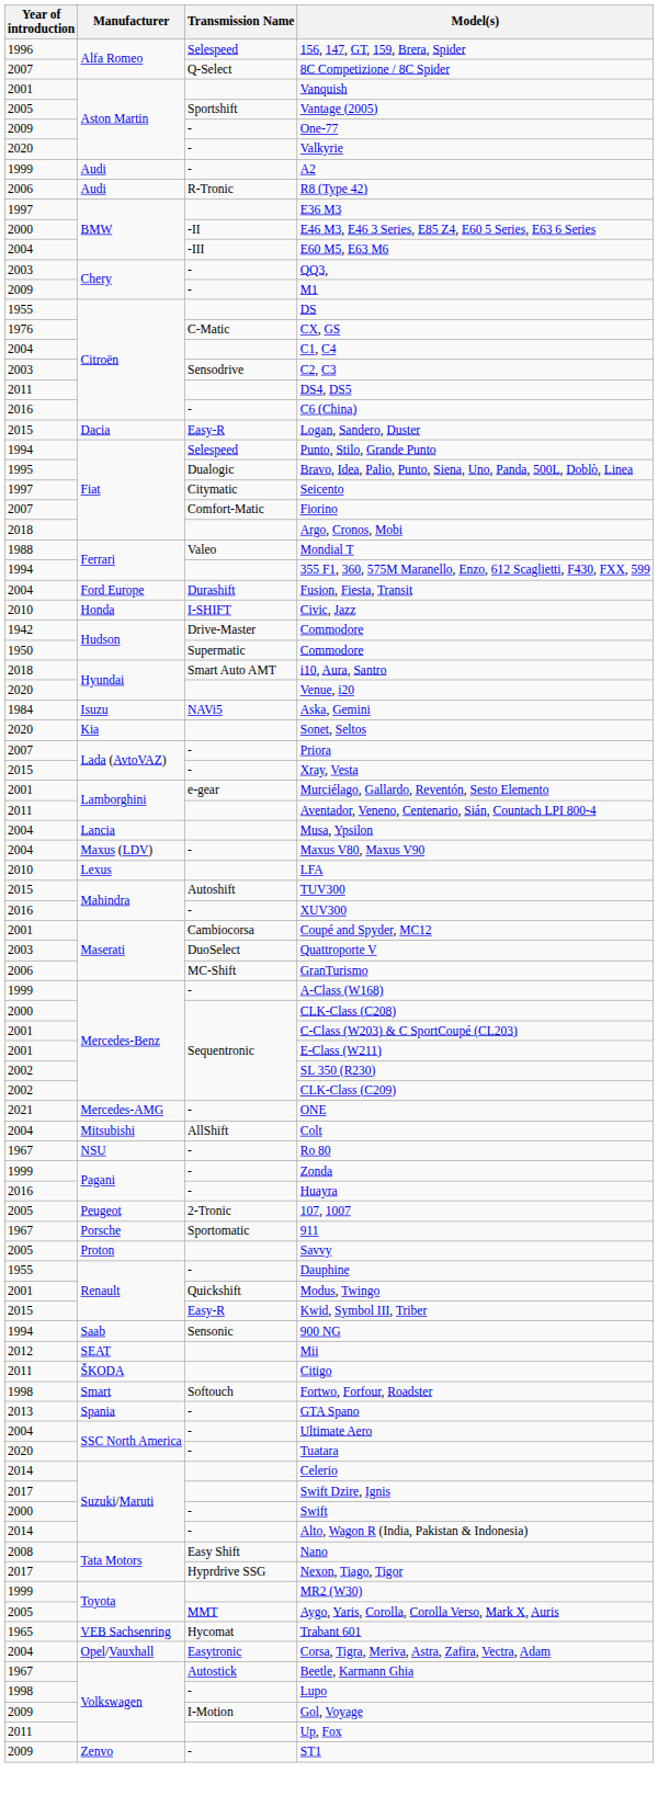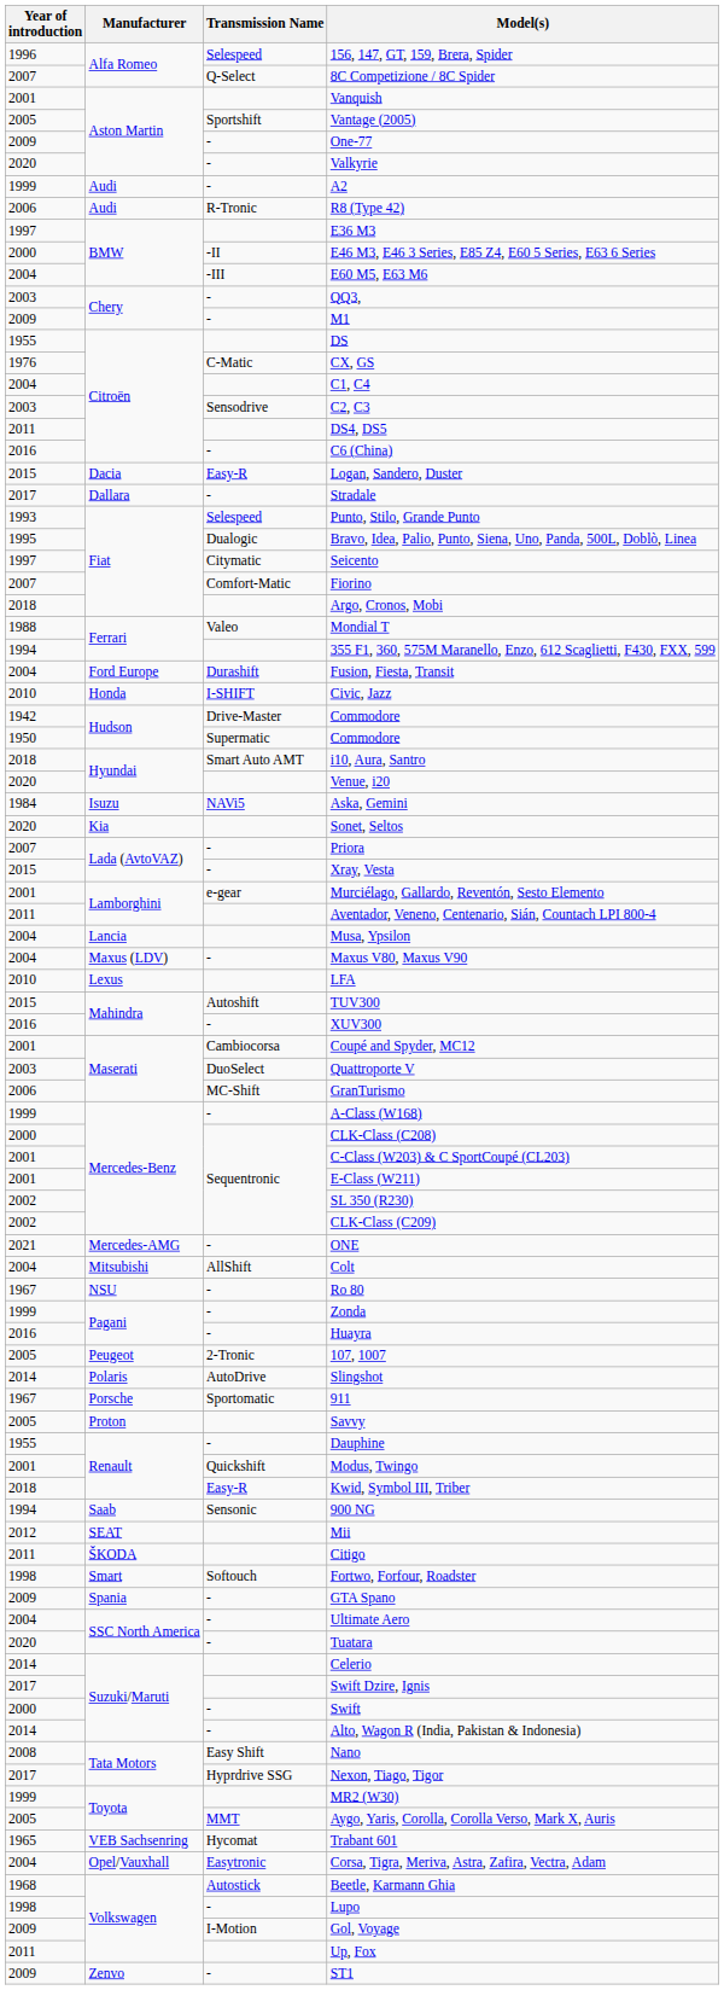 <table class="wikitable sortable">
 <tr>
 <th>Year of <br> introduction</th>
 <th>Manufacturer</th>
 <th>Transmission Name</th>
 <th>Model(s)</th>
 </tr>
 <tr>
 <td>1996</td>
 <td rowspan="2"><a href='#'>Alfa Romeo</a></td>
 <td><a href='#'>Selespeed</a></td>
 <td><a href='#'>156</a>, <a href='#'>147</a>, <a href='#'>GT</a>, <a href='#'>159</a>, <a href='#'>Brera</a>, <a href='#'>Spider</a></td>
 </tr>
 <tr>
 <td>2007</td>
 <td>Q-Select</td>
 <td><a href='#'>8C Competizione / 8C Spider</a></td>
 </tr>
 <tr>
 <td>2001</td>
 <td rowspan="4"><a href='#'>Aston Martin</a></td>
 <td></td>
 <td><a href='#'>Vanquish</a></td>
 </tr>
 <tr>
 <td>2005</td>
 <td>Sportshift</td>
 <td><a href='#'>Vantage (2005)</a></td>
 </tr>
 <tr>
 <td>2009</td>
 <td>-</td>
 <td><a href='#'>One-77</a></td>
 </tr>
 <tr>
 <td>2020</td>
 <td>-</td>
 <td><a href='#'>Valkyrie</a></td>
 </tr>
 <tr>
 <td>1999</td>
 <td><a href='#'>Audi</a></td>
 <td>-</td>
 <td><a href='#'>A2</a></td>
 </tr>
 <tr>
 <td>2006</td>
 <td><a href='#'>Audi</a></td>
 <td>R-Tronic</td>
 <td><a href='#'>R8 (Type 42)</a></td>
 </tr>
 <tr>
 <td>1997</td>
 <td rowspan="3"><a href='#'>BMW</a></td>
 <td></td>
 <td><a href='#'>E36 M3</a></td>
 </tr>
 <tr>
 <td>2000</td>
 <td>-II</td>
 <td><a href='#'>E46 M3</a>, <a href='#'>E46 3 Series</a>, <a href='#'>E85 Z4</a>, <a href='#'>E60 5 Series</a>, <a href='#'>E63 6 Series</a></td>
 </tr>
 <tr>
 <td>2004</td>
 <td>-III</td>
 <td><a href='#'>E60 M5</a>, <a href='#'>E63 M6</a></td>
 </tr>
 <tr>
 <td>2003</td>
 <td rowspan="2"><a href='#'>Chery</a></td>
 <td>-</td>
 <td><a href='#'>QQ3</a>,</td>
 </tr>
 <tr>
 <td>2009</td>
 <td>-</td>
 <td><a href='#'>M1</a></td>
 </tr>
 <tr>
 <td>1955</td>
 <td rowspan="6"><a href='#'>Citroën</a></td>
 <td></td>
 <td><a href='#'>DS</a></td>
 </tr>
 <tr>
 <td>1976</td>
 <td>C-Matic</td>
 <td><a href='#'>CX</a>, <a href='#'>GS</a></td>
 </tr>
 <tr>
 <td>2004</td>
 <td></td>
 <td><a href='#'>C1</a>, <a href='#'>C4</a></td>
 </tr>
 <tr>
 <td>2003</td>
 <td>Sensodrive</td>
 <td><a href='#'>C2</a>, <a href='#'>C3</a></td>
 </tr>
 <tr>
 <td>2011</td>
 <td></td>
 <td><a href='#'>DS4</a>, <a href='#'>DS5</a></td>
 </tr>
 <tr>
 <td>2016</td>
 <td>-</td>
 <td><a href='#'>C6 (China)</a></td>
 </tr>
 <tr>
 <td>2015</td>
 <td><a href='#'>Dacia</a></td>
 <td><a href='#'>Easy-R</a></td>
 <td><a href='#'>Logan</a>, <a href='#'>Sandero</a>, <a href='#'>Duster</a></td>
 </tr>
 <tr>
-<td>1994</td>
+<td>2017</td>
+<td><a href='#'>Dallara</a></td>
+<td>-</td>
+<td><a href='#'>Stradale</a></td>
+</tr>
+<tr>
+<td>1993</td>
 <td rowspan="5"><a href='#'>Fiat</a></td>
 <td><a href='#'>Selespeed</a></td>
 <td><a href='#'>Punto</a>, <a href='#'>Stilo</a>, <a href='#'>Grande Punto</a></td>
 </tr>
 <tr>
 <td>1995</td>
 <td>Dualogic</td>
 <td><a href='#'>Bravo</a>, <a href='#'>Idea</a>, <a href='#'>Palio</a>, <a href='#'>Punto</a>, <a href='#'>Siena</a>, <a href='#'>Uno</a>, <a href='#'>Panda</a>, <a href='#'>500L</a>, <a href='#'>Doblò</a>, <a href='#'>Linea</a></td>
 </tr>
 <tr>
 <td>1997</td>
 <td>Citymatic</td>
 <td><a href='#'>Seicento</a></td>
 </tr>
 <tr>
 <td>2007</td>
 <td>Comfort-Matic</td>
 <td><a href='#'>Fiorino</a></td>
 </tr>
 <tr>
 <td>2018</td>
 <td></td>
 <td><a href='#'>Argo</a>, <a href='#'>Cronos</a>, <a href='#'>Mobi</a></td>
 </tr>
 <tr>
 <td>1988</td>
 <td rowspan="2"><a href='#'>Ferrari</a></td>
 <td>Valeo</td>
 <td><a href='#'>Mondial T</a></td>
 </tr>
 <tr>
 <td>1994</td>
 <td></td>
 <td><a href='#'>355 F1</a>, <a href='#'>360</a>, <a href='#'>575M Maranello</a>, <a href='#'>Enzo</a>, <a href='#'>612 Scaglietti</a>, <a href='#'>F430</a>, <a href='#'>FXX</a>, <a href='#'>599</a></td>
 </tr>
 <tr>
 <td>2004</td>
 <td><a href='#'>Ford Europe</a></td>
 <td><a href='#'>Durashift </a></td>
 <td><a href='#'>Fusion</a>, <a href='#'>Fiesta</a>, <a href='#'>Transit</a></td>
 </tr>
 <tr>
 <td>2010</td>
 <td><a href='#'>Honda</a></td>
 <td><a href='#'>I-SHIFT</a></td>
 <td><a href='#'>Civic</a>, <a href='#'>Jazz</a></td>
 </tr>
 <tr>
 <td>1942</td>
 <td rowspan="2"><a href='#'>Hudson</a></td>
 <td>Drive-Master</td>
 <td><a href='#'>Commodore</a></td>
 </tr>
 <tr>
 <td>1950</td>
 <td>Supermatic</td>
 <td><a href='#'>Commodore</a></td>
 </tr>
 <tr>
 <td>2018</td>
 <td rowspan="2"><a href='#'>Hyundai</a></td>
 <td>Smart Auto AMT</td>
 <td><a href='#'>i10</a>, <a href='#'>Aura</a>, <a href='#'>Santro</a></td>
 </tr>
 <tr>
 <td>2020</td>
 <td></td>
 <td><a href='#'>Venue</a>, <a href='#'>i20</a></td>
 </tr>
 <tr>
 <td>1984</td>
 <td><a href='#'>Isuzu</a></td>
 <td><a href='#'>NAVi5</a></td>
 <td><a href='#'>Aska</a>, <a href='#'>Gemini</a></td>
 </tr>
 <tr>
 <td>2020</td>
 <td><a href='#'>Kia</a></td>
 <td></td>
 <td><a href='#'>Sonet</a>, <a href='#'>Seltos</a></td>
 </tr>
 <tr>
 <td>2007</td>
 <td rowspan="2"><a href='#'>Lada</a> (<a href='#'>AvtoVAZ</a>)</td>
 <td>-</td>
 <td><a href='#'>Priora</a></td>
 </tr>
 <tr>
 <td>2015</td>
 <td>-</td>
 <td><a href='#'>Xray</a>, <a href='#'>Vesta</a></td>
 </tr>
 <tr>
 <td>2001</td>
 <td rowspan="2"><a href='#'>Lamborghini</a></td>
 <td>e-gear</td>
 <td><a href='#'>Murciélago</a>, <a href='#'>Gallardo</a>, <a href='#'>Reventón</a>, <a href='#'>Sesto Elemento</a></td>
 </tr>
 <tr>
 <td>2011</td>
 <td></td>
 <td><a href='#'>Aventador</a>, <a href='#'>Veneno</a>, <a href='#'>Centenario</a>, <a href='#'>Sián</a>, <a href='#'>Countach LPI 800-4</a></td>
 </tr>
 <tr>
 <td>2004</td>
 <td><a href='#'>Lancia</a></td>
 <td></td>
 <td><a href='#'>Musa</a>, <a href='#'>Ypsilon</a></td>
 </tr>
 <tr>
 <td>2004</td>
 <td><a href='#'>Maxus</a> (<a href='#'>LDV</a>)</td>
 <td>-</td>
 <td><a href='#'>Maxus V80</a>, <a href='#'>Maxus V90</a></td>
 </tr>
 <tr>
 <td>2010</td>
 <td><a href='#'>Lexus</a></td>
 <td></td>
 <td><a href='#'>LFA</a></td>
 </tr>
 <tr>
 <td>2015</td>
 <td rowspan="2"><a href='#'>Mahindra</a></td>
 <td>Autoshift</td>
 <td><a href='#'>TUV300</a></td>
 </tr>
 <tr>
 <td>2016</td>
 <td>-</td>
 <td><a href='#'>XUV300</a></td>
 </tr>
 <tr>
 <td>2001</td>
 <td rowspan="3"><a href='#'>Maserati</a></td>
 <td>Cambiocorsa</td>
 <td><a href='#'>Coupé and Spyder</a>, <a href='#'>MC12</a></td>
 </tr>
 <tr>
 <td>2003</td>
 <td>DuoSelect</td>
 <td><a href='#'>Quattroporte V</a></td>
 </tr>
 <tr>
 <td>2006</td>
 <td>MC-Shift</td>
 <td><a href='#'>GranTurismo</a></td>
 </tr>
 <tr>
 <td>1999</td>
 <td rowspan="6"><a href='#'>Mercedes-Benz</a></td>
 <td>-</td>
 <td><a href='#'>A-Class (W168)</a></td>
 </tr>
 <tr>
 <td>2000</td>
 <td rowspan="5">Sequentronic</td>
 <td><a href='#'>CLK-Class (C208)</a></td>
 </tr>
 <tr>
 <td>2001</td>
 <td><a href='#'>C-Class (W203) & C SportCoupé (CL203)</a></td>
 </tr>
 <tr>
 <td>2001</td>
 <td><a href='#'>E-Class (W211)</a></td>
 </tr>
 <tr>
 <td>2002</td>
 <td><a href='#'>SL 350 (R230)</a></td>
 </tr>
 <tr>
 <td>2002</td>
 <td><a href='#'>CLK-Class (C209)</a></td>
 </tr>
 <tr>
 <td>2021</td>
 <td><a href='#'>Mercedes-AMG</a></td>
 <td>-</td>
 <td><a href='#'>ONE</a></td>
 </tr>
 <tr>
 <td>2004</td>
 <td><a href='#'>Mitsubishi</a></td>
 <td>AllShift</td>
 <td><a href='#'>Colt</a></td>
 </tr>
 <tr>
 <td>1967</td>
 <td><a href='#'>NSU</a></td>
 <td>-</td>
 <td><a href='#'>Ro 80</a></td>
 </tr>
 <tr>
 <td>1999</td>
 <td rowspan="2"><a href='#'>Pagani</a></td>
 <td>-</td>
 <td><a href='#'>Zonda</a></td>
 </tr>
 <tr>
 <td>2016</td>
 <td>-</td>
 <td><a href='#'>Huayra</a></td>
 </tr>
 <tr>
 <td>2005</td>
 <td><a href='#'>Peugeot</a></td>
 <td>2-Tronic</td>
 <td><a href='#'>107</a>, <a href='#'>1007</a></td>
 </tr>
 <tr>
+<td>2014</td>
+<td><a href='#'>Polaris</a></td>
+<td>AutoDrive</td>
+<td><a href='#'>Slingshot</a></td>
+</tr>
+<tr>
 <td>1967</td>
 <td><a href='#'>Porsche</a></td>
 <td>Sportomatic</td>
 <td><a href='#'>911</a></td>
 </tr>
 <tr>
 <td>2005</td>
 <td><a href='#'>Proton</a></td>
 <td></td>
 <td><a href='#'>Savvy</a></td>
 </tr>
 <tr>
 <td>1955</td>
 <td rowspan="3"><a href='#'>Renault</a></td>
 <td>-</td>
 <td><a href='#'>Dauphine</a></td>
 </tr>
 <tr>
 <td>2001</td>
 <td>Quickshift</td>
 <td><a href='#'>Modus</a>, <a href='#'>Twingo</a></td>
 </tr>
 <tr>
-<td>2015</td>
+<td>2018</td>
 <td><a href='#'>Easy-R</a></td>
 <td><a href='#'>Kwid</a>, <a href='#'>Symbol III</a>, <a href='#'>Triber</a></td>
 </tr>
 <tr>
 <td>1994</td>
 <td><a href='#'>Saab</a></td>
 <td>Sensonic</td>
 <td><a href='#'>900 NG</a></td>
 </tr>
 <tr>
 <td>2012</td>
 <td><a href='#'>SEAT</a></td>
 <td></td>
 <td><a href='#'>Mii</a></td>
 </tr>
 <tr>
 <td>2011</td>
 <td><a href='#'>ŠKODA</a></td>
 <td></td>
 <td><a href='#'>Citigo</a></td>
 </tr>
 <tr>
 <td>1998</td>
 <td><a href='#'>Smart</a></td>
 <td>Softouch</td>
 <td><a href='#'>Fortwo</a>, <a href='#'>Forfour</a>, <a href='#'>Roadster</a></td>
 </tr>
 <tr>
-<td>2013</td>
+<td>2009</td>
 <td><a href='#'>Spania</a></td>
 <td>-</td>
 <td><a href='#'>GTA Spano</a></td>
 </tr>
 <tr>
 <td>2004</td>
 <td rowspan="2"><a href='#'>SSC North America</a></td>
 <td>-</td>
 <td><a href='#'>Ultimate Aero</a></td>
 </tr>
 <tr>
 <td>2020</td>
 <td>-</td>
 <td><a href='#'>Tuatara</a></td>
 </tr>
 <tr>
 <td>2014</td>
 <td rowspan="4"><a href='#'>Suzuki</a>/<a href='#'>Maruti</a></td>
 <td></td>
 <td><a href='#'>Celerio</a></td>
 </tr>
 <tr>
 <td>2017</td>
 <td></td>
 <td><a href='#'>Swift Dzire</a>, <a href='#'>Ignis</a></td>
 </tr>
 <tr>
 <td>2000</td>
 <td>-</td>
 <td><a href='#'>Swift</a></td>
 </tr>
 <tr>
 <td>2014</td>
 <td>-</td>
 <td><a href='#'>Alto</a>, <a href='#'>Wagon R</a> (India, Pakistan & Indonesia)</td>
 </tr>
 <tr>
 <td>2008</td>
 <td rowspan="2"><a href='#'>Tata Motors</a></td>
 <td>Easy Shift</td>
 <td><a href='#'>Nano</a></td>
 </tr>
 <tr>
 <td>2017</td>
 <td>Hyprdrive SSG</td>
 <td><a href='#'>Nexon</a>, <a href='#'>Tiago</a>, <a href='#'>Tigor</a></td>
 </tr>
 <tr>
 <td>1999</td>
 <td rowspan="2"><a href='#'>Toyota</a></td>
 <td></td>
 <td><a href='#'>MR2 (W30)</a></td>
 </tr>
 <tr>
 <td>2005</td>
 <td><a href='#'>MMT</a></td>
 <td><a href='#'>Aygo</a>, <a href='#'>Yaris</a>, <a href='#'>Corolla</a>, <a href='#'>Corolla Verso</a>, <a href='#'>Mark X</a>, <a href='#'>Auris</a></td>
 </tr>
 <tr>
 <td>1965</td>
 <td><a href='#'>VEB Sachsenring</a></td>
 <td>Hycomat</td>
 <td><a href='#'>Trabant 601</a></td>
 </tr>
 <tr>
 <td>2004</td>
 <td><a href='#'>Opel</a>/<a href='#'>Vauxhall</a></td>
 <td><a href='#'>Easytronic</a></td>
 <td><a href='#'>Corsa</a>, <a href='#'>Tigra</a>, <a href='#'>Meriva</a>, <a href='#'>Astra</a>, <a href='#'>Zafira</a>, <a href='#'>Vectra</a>, <a href='#'>Adam</a></td>
 </tr>
 <tr>
-<td>1967</td>
+<td>1968</td>
 <td rowspan="4"><a href='#'>Volkswagen</a></td>
 <td><a href='#'>Autostick</a></td>
 <td><a href='#'>Beetle</a>, <a href='#'>Karmann Ghia</a></td>
 </tr>
 <tr>
 <td>1998</td>
 <td>-</td>
 <td><a href='#'>Lupo</a></td>
 </tr>
 <tr>
 <td>2009</td>
 <td>I-Motion</td>
 <td><a href='#'>Gol</a>, <a href='#'>Voyage</a></td>
 </tr>
 <tr>
 <td>2011</td>
 <td></td>
 <td><a href='#'>Up</a>, <a href='#'>Fox</a></td>
 </tr>
 <tr>
 <td>2009</td>
 <td><a href='#'>Zenvo</a></td>
 <td>-</td>
 <td><a href='#'>ST1</a></td>
 </tr>
 </table>
